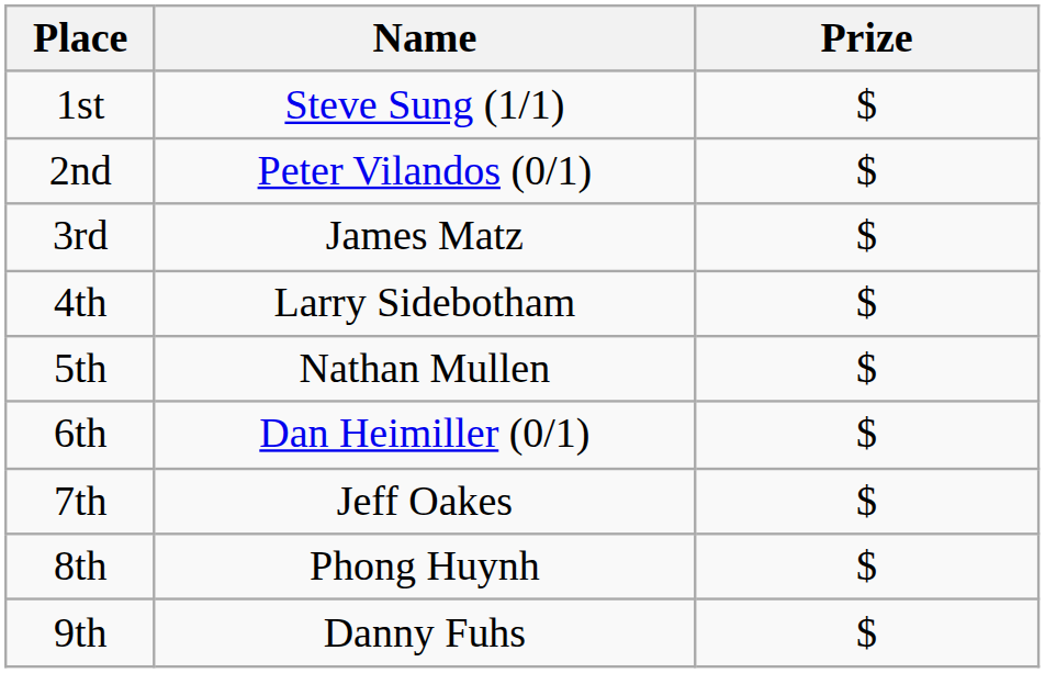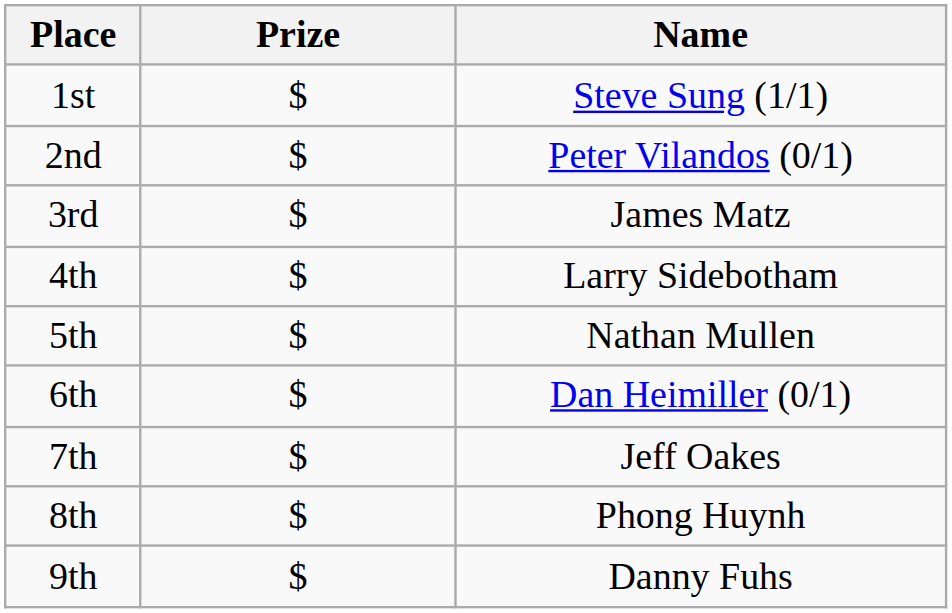 <table class="wikitable">
 <tr>
 <th width="50">Place</th>
+<th width="125">Prize</th>
 <th width="200">Name</th>
-<th width="125">Prize</th>
 </tr>
 <tr>
 <td align = "center">1st</td>
+<td align = "center">$</td>
 <td align = "center"><a href='#'>Steve Sung</a> (1/1)</td>
-<td align = "center">$</td>
 </tr>
 <tr>
 <td align = "center">2nd</td>
+<td align = "center">$</td>
 <td align = "center"><a href='#'>Peter Vilandos</a> (0/1)</td>
-<td align = "center">$</td>
 </tr>
 <tr>
 <td align = "center">3rd</td>
+<td align = "center">$</td>
 <td align = "center">James Matz</td>
-<td align = "center">$</td>
 </tr>
 <tr>
 <td align = "center">4th</td>
+<td align = "center">$</td>
 <td align = "center">Larry Sidebotham</td>
-<td align = "center">$</td>
 </tr>
 <tr>
 <td align = "center">5th</td>
+<td align = "center">$</td>
 <td align = "center">Nathan Mullen</td>
-<td align = "center">$</td>
 </tr>
 <tr>
 <td align = "center">6th</td>
+<td align = "center">$</td>
 <td align = "center"><a href='#'>Dan Heimiller</a> (0/1)</td>
-<td align = "center">$</td>
 </tr>
 <tr>
 <td align = "center">7th</td>
+<td align = "center">$</td>
 <td align = "center">Jeff Oakes</td>
-<td align = "center">$</td>
 </tr>
 <tr>
 <td align = "center">8th</td>
+<td align = "center">$</td>
 <td align = "center">Phong Huynh</td>
-<td align = "center">$</td>
 </tr>
 <tr>
 <td align = "center">9th</td>
+<td align = "center">$</td>
 <td align = "center">Danny Fuhs</td>
-<td align = "center">$</td>
 </tr>
 </table>
